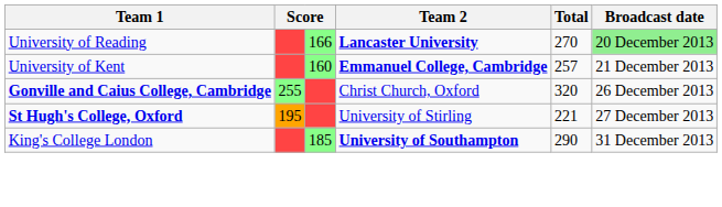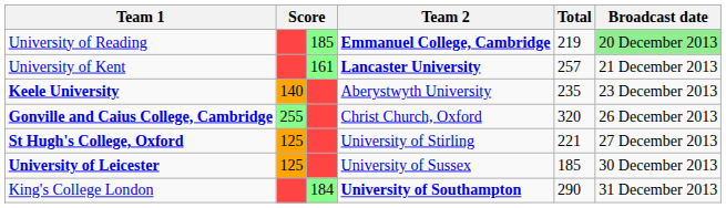 <table class="wikitable">
 <tr>
 <th>Team 1</th>
 <th colspan=2>Score</th>
 <th>Team 2</th>
 <th>Total</th>
 <th>Broadcast date</th>
 </tr>
 <tr>
 <td><a href='#'>University of Reading</a></td>
 <td style="background:#f44;"></td>
-<td style="background:#88ff88">166</td>
-<td><strong><a href='#'>Lancaster University</a></strong></td>
-<td>270</td>
+<td style="background:#88ff88">185</td>
+<td><strong><a href='#'>Emmanuel College, Cambridge</a></strong></td>
+<td>219</td>
 <td style="background: lightgreen;">20 December 2013</td>
 </tr>
 <tr>
 <td><a href='#'>University of Kent</a></td>
 <td style="background:#f44;"></td>
-<td style="background:#88ff88">160</td>
-<td><strong><a href='#'>Emmanuel College, Cambridge</a></strong></td>
+<td style="background:#88ff88">161</td>
+<td><strong><a href='#'>Lancaster University</a></strong></td>
 <td>257</td>
 <td>21 December 2013</td>
+</tr>
+<tr>
+<td><strong><a href='#'>Keele University</a></strong></td>
+<td style="background:orange">140</td>
+<td style="background:#f44;"></td>
+<td><a href='#'>Aberystwyth University</a></td>
+<td>235</td>
+<td>23 December 2013</td>
 </tr>
 <tr>
 <td><strong><a href='#'>Gonville and Caius College, Cambridge</a></strong></td>
 <td style="background:#88ff88">255</td>
 <td style="background:#f44;"></td>
 <td><a href='#'>Christ Church, Oxford</a></td>
 <td>320</td>
 <td>26 December 2013</td>
 </tr>
 <tr>
 <td><strong><a href='#'>St Hugh's College, Oxford</a></strong></td>
-<td style="background:orange">195</td>
+<td style="background:orange">125</td>
 <td style="background:#f44;"></td>
 <td><a href='#'>University of Stirling</a></td>
 <td>221</td>
 <td>27 December 2013</td>
 </tr>
 <tr>
+<td><strong><a href='#'>University of Leicester</a></strong></td>
+<td style="background:orange">125</td>
+<td style="background:#f44;"></td>
+<td><a href='#'>University of Sussex</a></td>
+<td>185</td>
+<td>30 December 2013</td>
+</tr>
+<tr>
 <td><a href='#'>King's College London</a></td>
 <td style="background:#f44;"></td>
-<td style="background:#88ff88">185</td>
+<td style="background:#88ff88">184</td>
 <td><strong><a href='#'>University of Southampton</a></strong></td>
 <td>290</td>
 <td>31 December 2013</td>
 </tr>
 </table>
